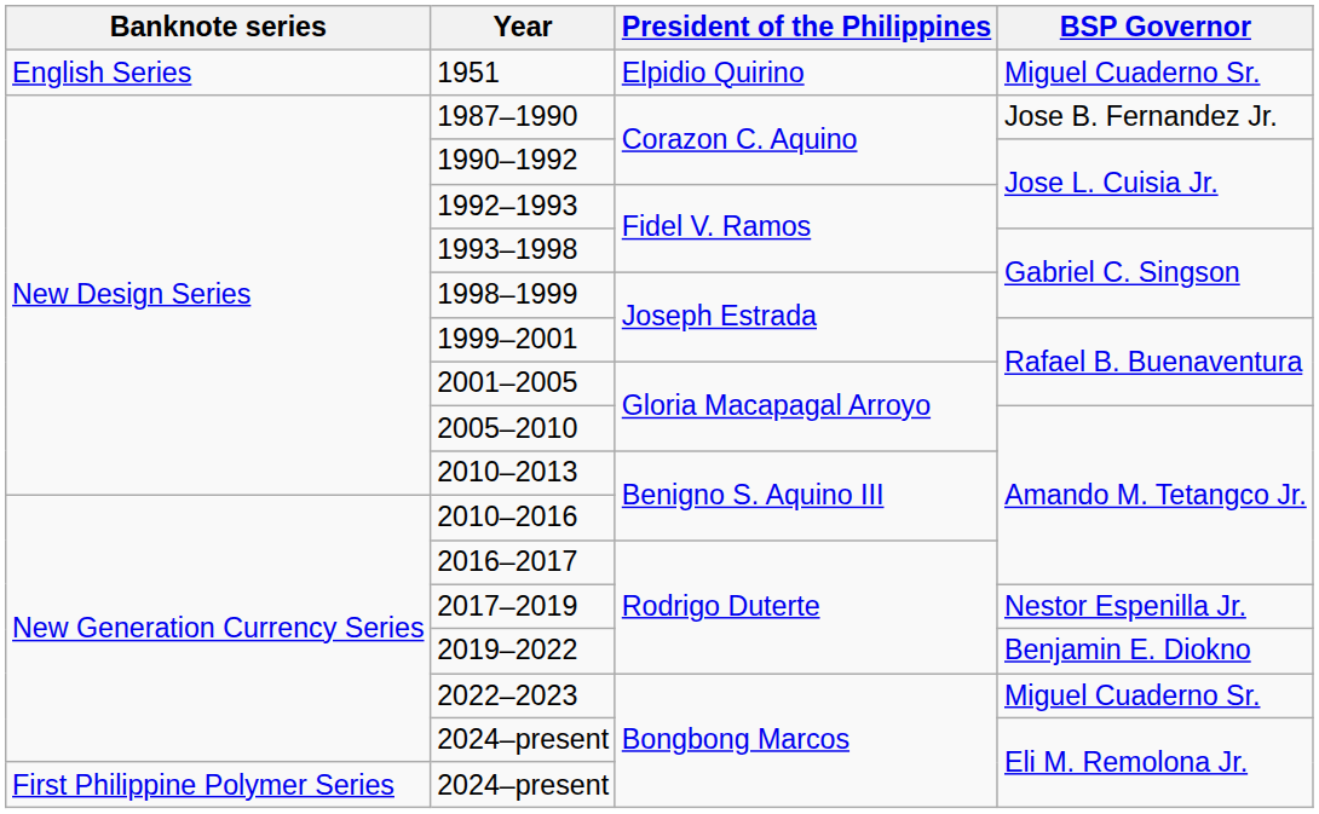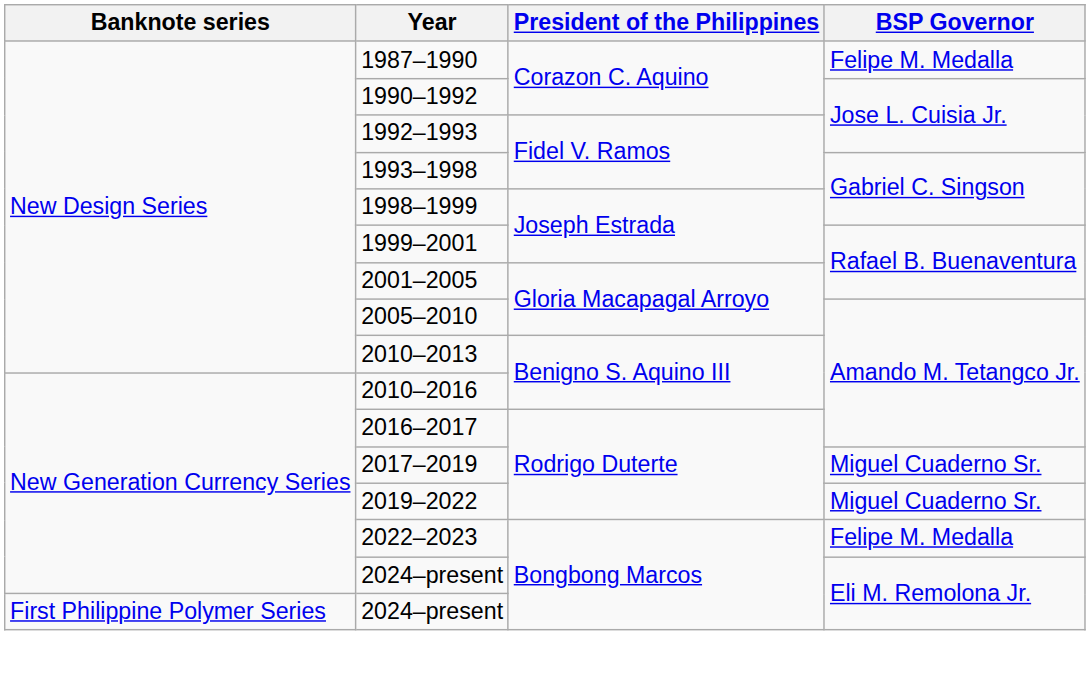 <table class="wikitable sortable">
 <tr>
 <th>Banknote series</th>
 <th>Year</th>
 <th><a href='#'>President of the Philippines</a></th>
 <th><a href='#'>BSP Governor</a></th>
 </tr>
 <tr>
-<td><a href='#'>English Series</a></td>
-<td>1951</td>
-<td><a href='#'>Elpidio Quirino</a></td>
-<td><a href='#'>Miguel Cuaderno Sr.</a></td>
-</tr>
-<tr>
 <td rowspan="9"><a href='#'>New Design Series</a></td>
 <td>1987–1990</td>
 <td rowspan="2"><a href='#'>Corazon C. Aquino</a></td>
-<td>Jose B. Fernandez Jr.</td>
+<td><a href='#'>Felipe M. Medalla</a></td>
 </tr>
 <tr>
 <td>1990–1992</td>
 <td rowspan="2"><a href='#'>Jose L. Cuisia Jr.</a></td>
 </tr>
 <tr>
 <td>1992–1993</td>
 <td rowspan="2"><a href='#'>Fidel V. Ramos</a></td>
 </tr>
 <tr>
 <td>1993–1998</td>
 <td rowspan="2"><a href='#'>Gabriel C. Singson</a></td>
 </tr>
 <tr>
 <td>1998–1999</td>
 <td rowspan="2"><a href='#'>Joseph Estrada</a></td>
 </tr>
 <tr>
 <td>1999–2001</td>
 <td rowspan="2"><a href='#'>Rafael B. Buenaventura</a></td>
 </tr>
 <tr>
 <td>2001–2005</td>
 <td rowspan="2"><a href='#'>Gloria Macapagal Arroyo</a></td>
 </tr>
 <tr>
 <td>2005–2010</td>
 <td rowspan="4"><a href='#'>Amando M. Tetangco Jr.</a></td>
 </tr>
 <tr>
 <td>2010–2013</td>
 <td rowspan="2"><a href='#'>Benigno S. Aquino III</a></td>
 </tr>
 <tr>
 <td rowspan="6"><a href='#'>New Generation Currency Series</a></td>
 <td>2010–2016</td>
 </tr>
 <tr>
 <td>2016–2017</td>
 <td rowspan="3"><a href='#'>Rodrigo Duterte</a></td>
 </tr>
 <tr>
 <td>2017–2019</td>
-<td><a href='#'>Nestor Espenilla Jr.</a></td>
+<td><a href='#'>Miguel Cuaderno Sr.</a></td>
 </tr>
 <tr>
 <td>2019–2022</td>
-<td><a href='#'>Benjamin E. Diokno</a></td>
+<td><a href='#'>Miguel Cuaderno Sr.</a></td>
 </tr>
 <tr>
 <td>2022–2023</td>
 <td rowspan="3"><a href='#'>Bongbong Marcos</a></td>
-<td><a href='#'>Miguel Cuaderno Sr.</a></td>
+<td><a href='#'>Felipe M. Medalla</a></td>
 </tr>
 <tr>
 <td>2024–present</td>
 <td rowspan="2"><a href='#'>Eli M. Remolona Jr.</a></td>
 </tr>
 <tr>
 <td><a href='#'>First Philippine Polymer Series</a></td>
 <td>2024–present</td>
 </tr>
 </table>
